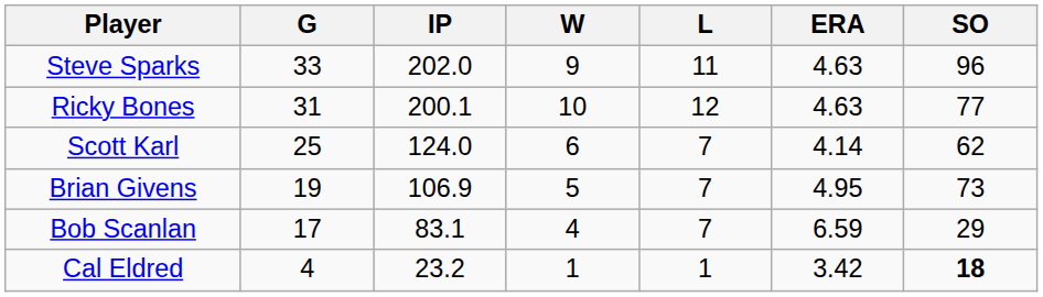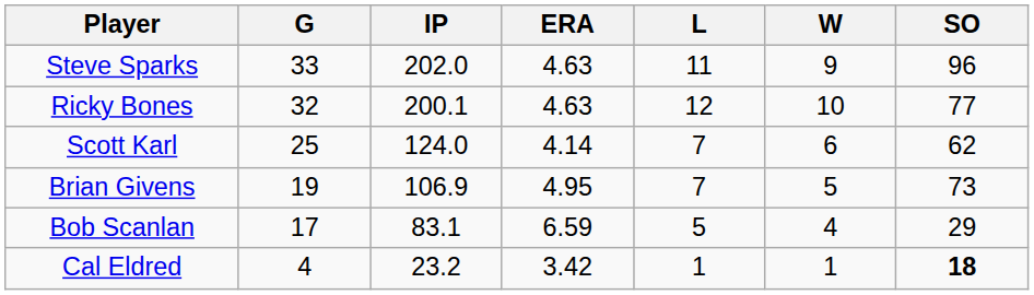 <table class="wikitable sortable">
 <tr>
 <th bgcolor="#DDDDFF" width="16%">Player</th>
 <th bgcolor="#DDDDFF" width="9%">G</th>
 <th bgcolor="#DDDDFF" width="9%">IP</th>
+<th bgcolor="#DDDDFF" width="9%">ERA</th>
+<th bgcolor="#DDDDFF" width="9%">L</th>
 <th bgcolor="#DDDDFF" width="9%">W</th>
-<th bgcolor="#DDDDFF" width="9%">L</th>
-<th bgcolor="#DDDDFF" width="9%">ERA</th>
 <th bgcolor="#DDDDFF" width="9%">SO</th>
 </tr>
 <tr align=center>
 <td><a href='#'>Steve Sparks</a></td>
 <td>33</td>
 <td>202.0</td>
+<td>4.63</td>
+<td>11</td>
 <td>9</td>
-<td>11</td>
-<td>4.63</td>
 <td>96</td>
 </tr>
 <tr align=center>
 <td><a href='#'>Ricky Bones</a></td>
-<td>31</td>
+<td>32</td>
 <td>200.1</td>
+<td>4.63</td>
+<td>12</td>
 <td>10</td>
-<td>12</td>
-<td>4.63</td>
 <td>77</td>
 </tr>
 <tr align=center>
 <td><a href='#'>Scott Karl</a></td>
 <td>25</td>
 <td>124.0</td>
+<td>4.14</td>
+<td>7</td>
 <td>6</td>
-<td>7</td>
-<td>4.14</td>
 <td>62</td>
 </tr>
 <tr align=center>
 <td><a href='#'>Brian Givens</a></td>
 <td>19</td>
 <td>106.9</td>
+<td>4.95</td>
+<td>7</td>
 <td>5</td>
-<td>7</td>
-<td>4.95</td>
 <td>73</td>
 </tr>
 <tr align=center>
 <td><a href='#'>Bob Scanlan</a></td>
 <td>17</td>
 <td>83.1</td>
+<td>6.59</td>
+<td>5</td>
 <td>4</td>
-<td>7</td>
-<td>6.59</td>
 <td>29</td>
 </tr>
 <tr align=center>
 <td><a href='#'>Cal Eldred</a></td>
 <td>4</td>
 <td>23.2</td>
+<td>3.42</td>
 <td>1</td>
 <td>1</td>
-<td>3.42</td>
 <td><strong>18</strong></td>
 </tr>
 </table>
